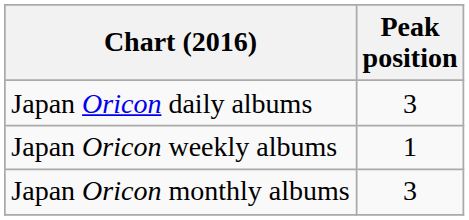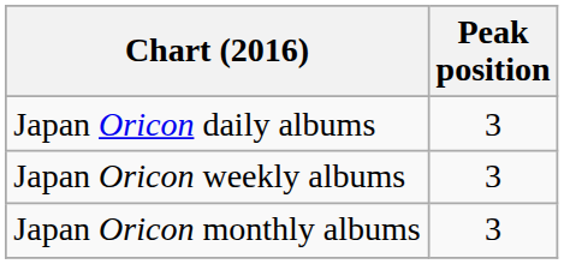 <table class="wikitable sortable">
 <tr>
 <th>Chart (2016)</th>
 <th>Peak<br>position</th>
 </tr>
 <tr>
 <td>Japan <em><a href='#'>Oricon</a></em> daily albums</td>
 <td align="center">3</td>
 </tr>
 <tr>
 <td>Japan <em>Oricon</em> weekly albums</td>
-<td align="center">1</td>
+<td align="center">3</td>
 </tr>
 <tr>
 <td>Japan <em>Oricon</em> monthly albums</td>
 <td align="center">3</td>
 </tr>
 </table>
